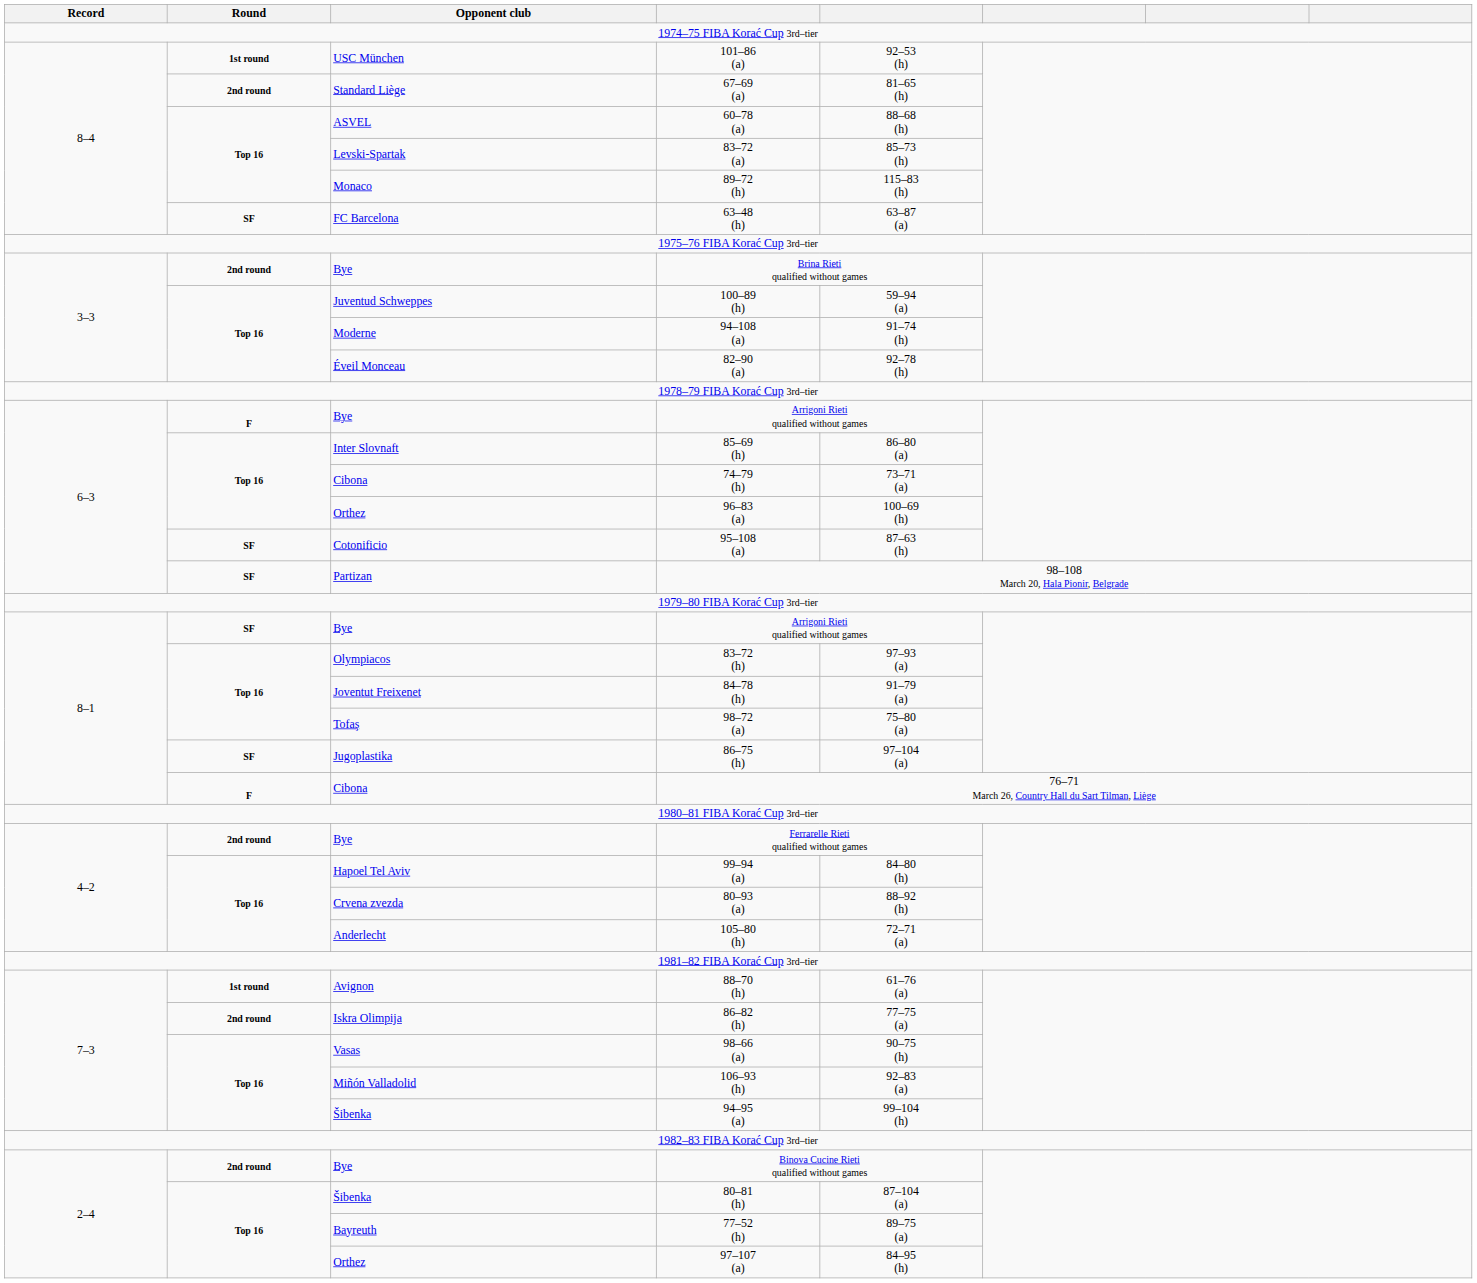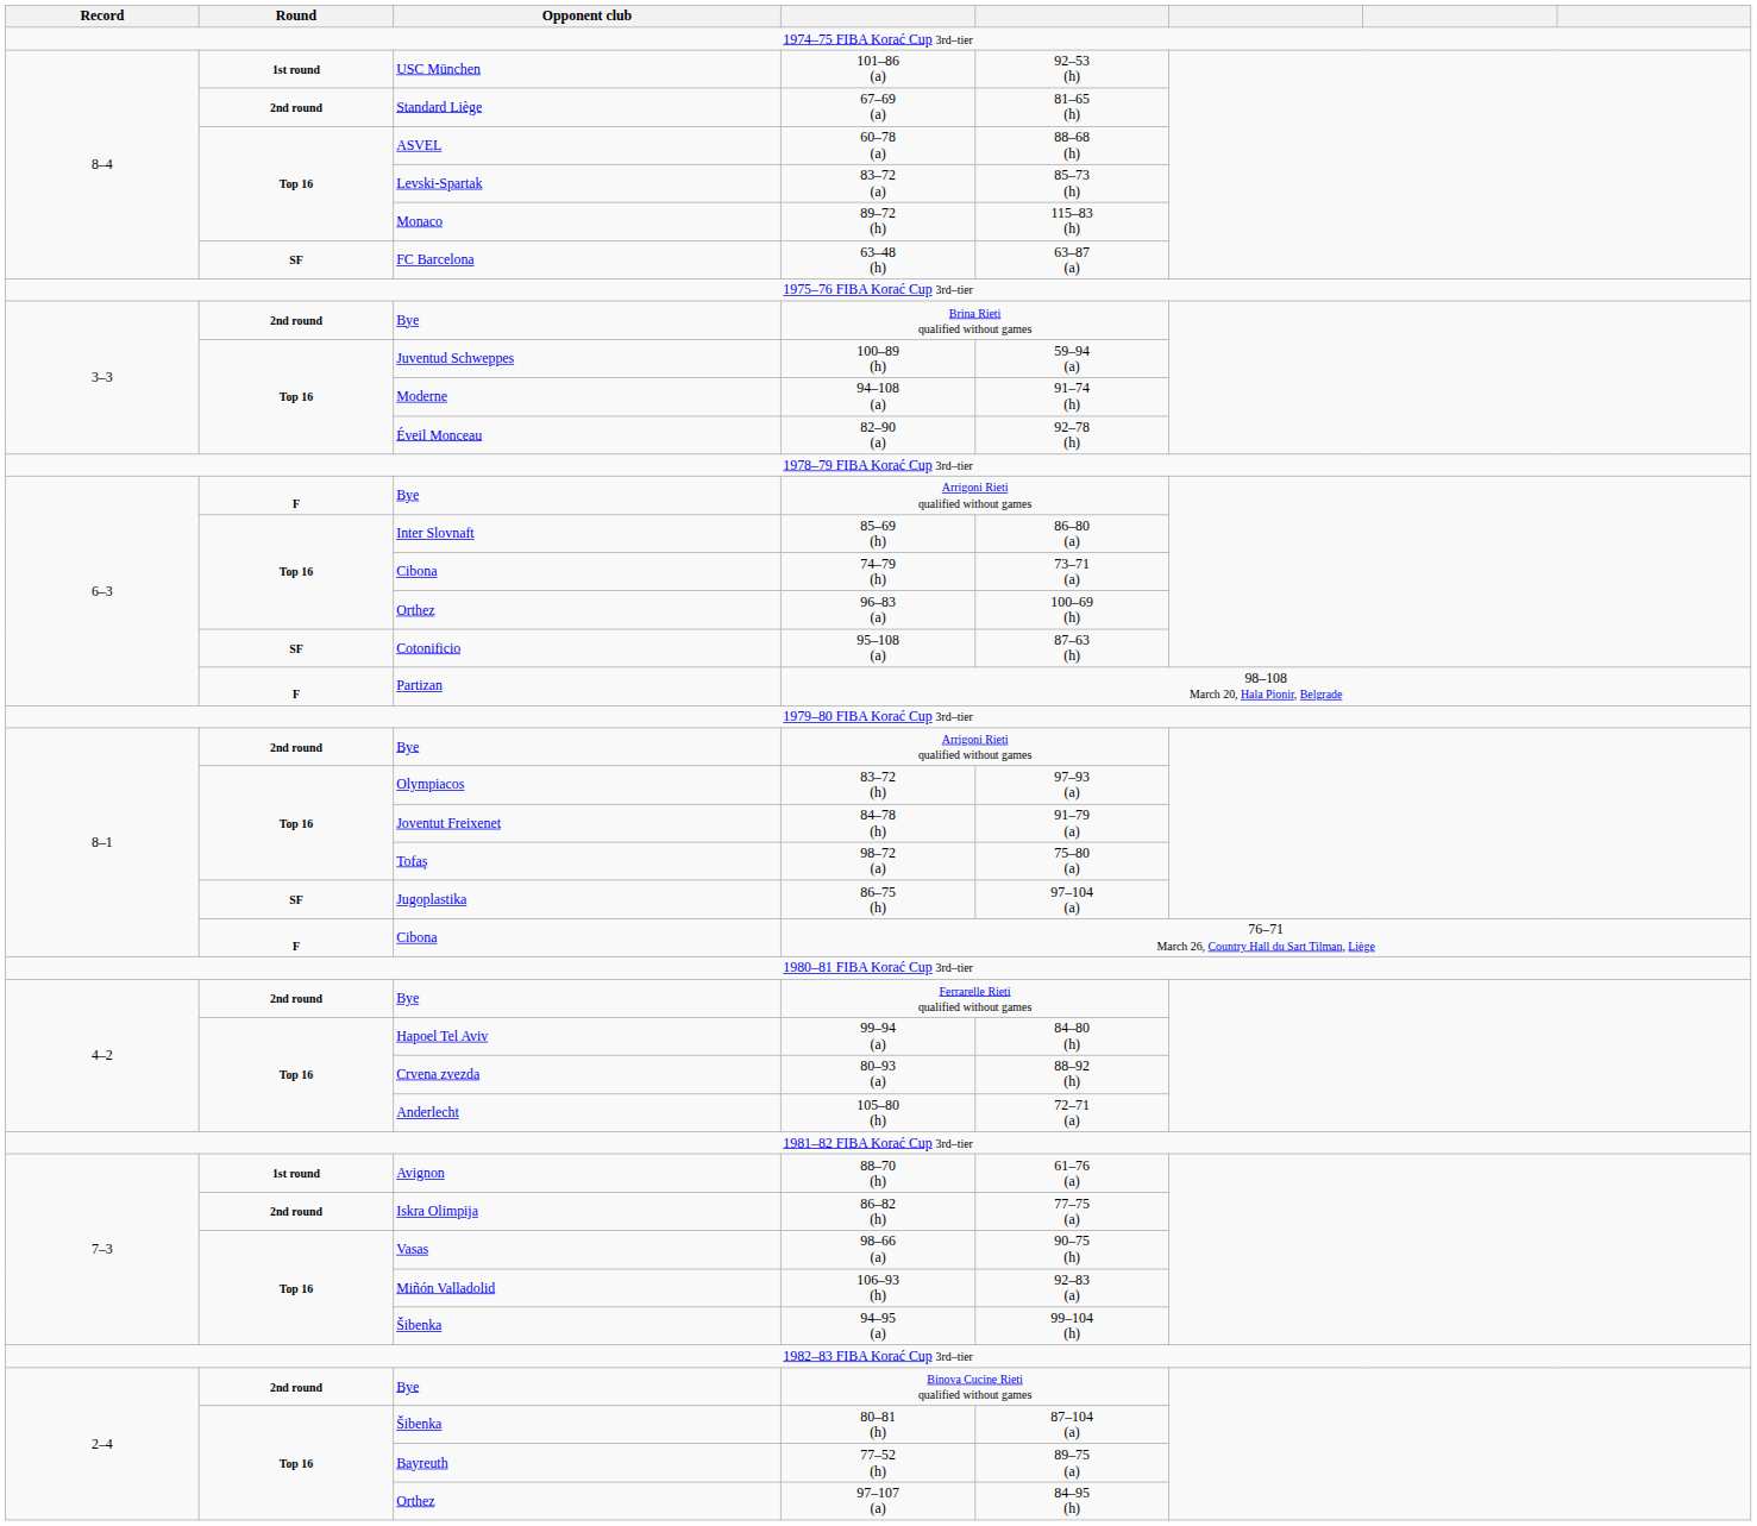 <table class="wikitable" width=100% style="text-align: center;">
 <tr>
 <th width=10%>Record</th>
 <th width=10%>Round</th>
 <th width=20%>Opponent club</th>
 <th width=10%></th>
 <th width=10%></th>
 <th width=10%></th>
 <th width=10%></th>
 <th width=10%></th>
 </tr>
 <tr>
 <td colspan=8><a href='#'>1974–75 FIBA Korać Cup</a> <small>3rd–tier</small> </td>
 </tr>
 <tr>
 <td rowspan=6>8–4</td>
 <td><small><strong>1st round</strong></small></td>
 <td align=left> <a href='#'>USC München</a></td>
 <td>101–86 <br>(a)</td>
 <td>92–53 <br>(h)</td>
 </tr>
 <tr>
 <td><small><strong>2nd round</strong></small></td>
 <td align=left> <a href='#'>Standard Liège</a></td>
 <td>67–69 <br>(a)</td>
 <td>81–65 <br>(h)</td>
 </tr>
 <tr>
 <td rowspan=3><small><strong>Top 16</strong></small></td>
 <td align=left> <a href='#'>ASVEL</a></td>
 <td>60–78 <br>(a)</td>
 <td>88–68 <br>(h)</td>
 </tr>
 <tr>
 <td align=left> <a href='#'>Levski-Spartak</a></td>
 <td>83–72 <br>(a)</td>
 <td>85–73 <br>(h)</td>
 </tr>
 <tr>
 <td align=left> <a href='#'>Monaco</a></td>
 <td>89–72 <br>(h)</td>
 <td>115–83 <br>(h)</td>
 </tr>
 <tr>
 <td><small><strong>SF</strong></small></td>
 <td align=left> <a href='#'>FC Barcelona</a></td>
 <td>63–48 <br>(h)</td>
 <td>63–87 <br>(a)</td>
 </tr>
 <tr>
 <td colspan=8><a href='#'>1975–76 FIBA Korać Cup</a> <small>3rd–tier</small> </td>
 </tr>
 <tr>
 <td rowspan=4>3–3</td>
 <td><small><strong>2nd round</strong></small></td>
 <td align=left><a href='#'>Bye</a></td>
 <td colspan=2><small><a href='#'>Brina Rieti</a><br>qualified without games</small></td>
 </tr>
 <tr>
 <td rowspan=3><small><strong>Top 16</strong></small></td>
 <td align=left> <a href='#'>Juventud Schweppes</a></td>
 <td>100–89 <br>(h)</td>
 <td>59–94 <br>(a)</td>
 </tr>
 <tr>
 <td align=left> <a href='#'>Moderne</a></td>
 <td>94–108 <br>(a)</td>
 <td>91–74 <br>(h)</td>
 </tr>
 <tr>
 <td align=left> <a href='#'>Éveil Monceau</a></td>
 <td>82–90 <br>(a)</td>
 <td>92–78 <br>(h)</td>
 </tr>
 <tr>
 <td colspan=8><a href='#'>1978–79 FIBA Korać Cup</a> <small>3rd–tier</small> </td>
 </tr>
 <tr>
 <td rowspan=6>6–3</td>
 <td><br><small><strong>F</strong></small></td>
 <td align=left><a href='#'>Bye</a></td>
 <td colspan=2><small><a href='#'>Arrigoni Rieti</a><br>qualified without games</small></td>
 </tr>
 <tr>
 <td rowspan=3><small><strong>Top 16</strong></small></td>
 <td align=left> <a href='#'>Inter Slovnaft</a></td>
 <td>85–69 <br>(h)</td>
 <td>86–80 <br>(a)</td>
 </tr>
 <tr>
 <td align=left> <a href='#'>Cibona</a></td>
 <td>74–79 <br>(h)</td>
 <td>73–71 <br>(a)</td>
 </tr>
 <tr>
 <td align=left> <a href='#'>Orthez</a></td>
 <td>96–83 <br>(a)</td>
 <td>100–69 <br>(h)</td>
 </tr>
 <tr>
 <td><small><strong>SF</strong></small></td>
 <td align=left> <a href='#'>Cotonificio</a></td>
 <td>95–108 <br>(a)</td>
 <td>87–63 <br>(h)</td>
 </tr>
 <tr>
-<td><small><strong>SF</strong></small></td>
+<td><br><small><strong>F</strong></small></td>
 <td align=left> <a href='#'>Partizan</a></td>
 <td colspan=5 style="text-align:center;">98–108<br><small>March 20, <a href='#'>Hala Pionir</a>, <a href='#'>Belgrade</a></small></td>
 </tr>
 <tr>
 <td colspan=8><a href='#'>1979–80 FIBA Korać Cup</a> <small>3rd–tier</small> </td>
 </tr>
 <tr>
 <td rowspan=6>8–1</td>
-<td><small><strong>SF</strong></small></td>
+<td><small><strong>2nd round</strong></small></td>
 <td align=left><a href='#'>Bye</a></td>
 <td colspan=2><small><a href='#'>Arrigoni Rieti</a><br>qualified without games</small></td>
 </tr>
 <tr>
 <td rowspan=3><small><strong>Top 16</strong></small></td>
 <td align=left> <a href='#'>Olympiacos</a></td>
 <td>83–72 <br>(h)</td>
 <td>97–93 <br>(a)</td>
 </tr>
 <tr>
 <td align=left> <a href='#'>Joventut Freixenet</a></td>
 <td>84–78 <br>(h)</td>
 <td>91–79 <br>(a)</td>
 </tr>
 <tr>
 <td align=left> <a href='#'>Tofaş</a></td>
 <td>98–72 <br>(a)</td>
 <td>75–80 <br>(a)</td>
 </tr>
 <tr>
 <td><small><strong>SF</strong></small></td>
 <td align=left> <a href='#'>Jugoplastika</a></td>
 <td>86–75 <br>(h)</td>
 <td>97–104 <br>(a)</td>
 </tr>
 <tr>
 <td><br><small><strong>F</strong></small></td>
 <td align=left> <a href='#'>Cibona</a></td>
 <td colspan=5 style="text-align:center;">76–71<br><small>March 26, <a href='#'>Country Hall du Sart Tilman</a>, <a href='#'>Liège</a></small></td>
 </tr>
 <tr>
 <td colspan=8><a href='#'>1980–81 FIBA Korać Cup</a> <small>3rd–tier</small> </td>
 </tr>
 <tr>
 <td rowspan=4>4–2</td>
 <td><small><strong>2nd round</strong></small></td>
 <td align=left><a href='#'>Bye</a></td>
 <td colspan=2><small><a href='#'>Ferrarelle Rieti</a><br>qualified without games</small></td>
 </tr>
 <tr>
 <td rowspan=3><small><strong>Top 16</strong></small></td>
 <td align=left> <a href='#'>Hapoel Tel Aviv</a></td>
 <td>99–94 <br>(a)</td>
 <td>84–80 <br>(h)</td>
 </tr>
 <tr>
 <td align=left> <a href='#'>Crvena zvezda</a></td>
 <td>80–93 <br>(a)</td>
 <td>88–92 <br>(h)</td>
 </tr>
 <tr>
 <td align=left> <a href='#'>Anderlecht</a></td>
 <td>105–80 <br>(h)</td>
 <td>72–71 <br>(a)</td>
 </tr>
 <tr>
 <td colspan=8><a href='#'>1981–82 FIBA Korać Cup</a> <small>3rd–tier</small> </td>
 </tr>
 <tr>
 <td rowspan=5>7–3</td>
 <td><small><strong>1st round</strong></small></td>
 <td align=left> <a href='#'>Avignon</a></td>
 <td>88–70 <br>(h)</td>
 <td>61–76 <br>(a)</td>
 </tr>
 <tr>
 <td><small><strong>2nd round</strong></small></td>
 <td align=left> <a href='#'>Iskra Olimpija</a></td>
 <td>86–82 <br>(h)</td>
 <td>77–75 <br>(a)</td>
 </tr>
 <tr>
 <td rowspan=3><small><strong>Top 16</strong></small></td>
 <td align=left> <a href='#'>Vasas</a></td>
 <td>98–66 <br>(a)</td>
 <td>90–75 <br>(h)</td>
 </tr>
 <tr>
 <td align=left> <a href='#'>Miñón Valladolid</a></td>
 <td>106–93 <br>(h)</td>
 <td>92–83 <br>(a)</td>
 </tr>
 <tr>
 <td align=left> <a href='#'>Šibenka</a></td>
 <td>94–95 <br>(a)</td>
 <td>99–104 <br>(h)</td>
 </tr>
 <tr>
 <td colspan=8><a href='#'>1982–83 FIBA Korać Cup</a> <small>3rd–tier</small> </td>
 </tr>
 <tr>
 <td rowspan=4>2–4</td>
 <td><small><strong>2nd round</strong></small></td>
 <td align=left><a href='#'>Bye</a></td>
 <td colspan=2><small><a href='#'>Binova Cucine Rieti</a><br>qualified without games</small></td>
 </tr>
 <tr>
 <td rowspan=3><small><strong>Top 16</strong></small></td>
 <td align=left> <a href='#'>Šibenka</a></td>
 <td>80–81 <br>(h)</td>
 <td>87–104 <br>(a)</td>
 </tr>
 <tr>
 <td align=left> <a href='#'>Bayreuth</a></td>
 <td>77–52 <br>(h)</td>
 <td>89–75 <br>(a)</td>
 </tr>
 <tr>
 <td align=left> <a href='#'>Orthez</a></td>
 <td>97–107 <br>(a)</td>
 <td>84–95 <br>(h)</td>
 </tr>
 </table>
